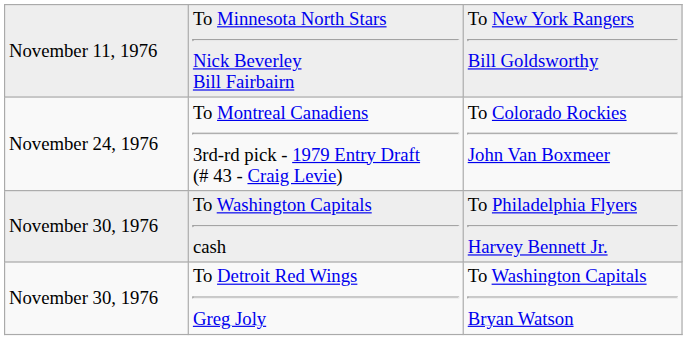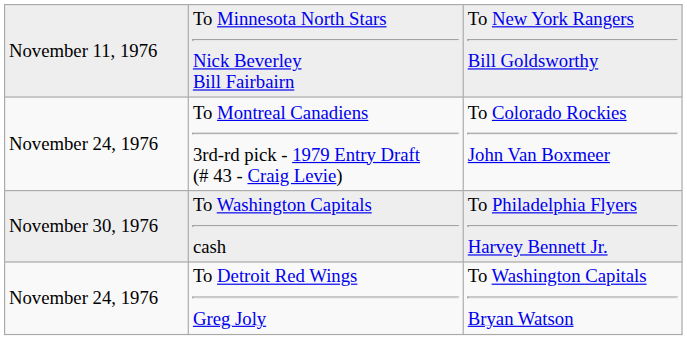 <table class="wikitable" style="border:1px solid #999; width:580px;">
 <tr style="background:#eee;">
 <td>November 11, 1976</td>
 <td valign="top">To <a href='#'>Minnesota North Stars</a><hr><a href='#'>Nick Beverley</a><br><a href='#'>Bill Fairbairn</a></td>
 <td valign="top">To <a href='#'>New York Rangers</a><hr><a href='#'>Bill Goldsworthy</a></td>
 </tr>
 <tr>
 <td>November 24, 1976</td>
 <td valign="top">To <a href='#'>Montreal Canadiens</a><hr>3rd-rd pick - <a href='#'>1979 Entry Draft</a><br>(# 43 - <a href='#'>Craig Levie</a>)</td>
 <td valign="top">To <a href='#'>Colorado Rockies</a><hr><a href='#'>John Van Boxmeer</a></td>
 </tr>
 <tr style="background:#eee;">
 <td>November 30, 1976</td>
 <td valign="top">To <a href='#'>Washington Capitals</a><hr>cash</td>
 <td valign="top">To <a href='#'>Philadelphia Flyers</a><hr><a href='#'>Harvey Bennett Jr.</a></td>
 </tr>
 <tr>
-<td>November 30, 1976</td>
+<td>November 24, 1976</td>
 <td valign="top">To <a href='#'>Detroit Red Wings</a><hr><a href='#'>Greg Joly</a></td>
 <td valign="top">To <a href='#'>Washington Capitals</a><hr><a href='#'>Bryan Watson</a></td>
 </tr>
 </table>
